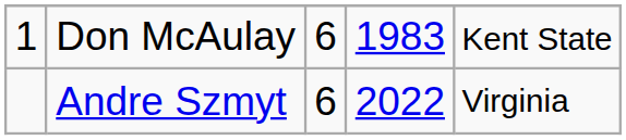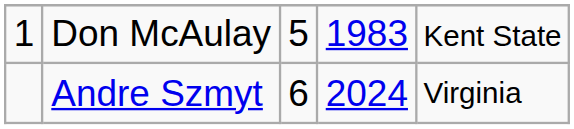 <table class="wikitable">
 <tr>
 </tr>
 <tr>
 <td>1</td>
 <td>Don McAulay</td>
-<td>6</td>
+<td>5</td>
 <td><a href='#'>1983</a></td>
 <td style="font-size:80%;">Kent State</td>
 </tr>
 <tr>
 <td></td>
 <td><a href='#'>Andre Szmyt</a></td>
 <td>6</td>
-<td><a href='#'>2022</a></td>
+<td><a href='#'>2024</a></td>
 <td style="font-size:80%;">Virginia</td>
 </tr>
 </table>
